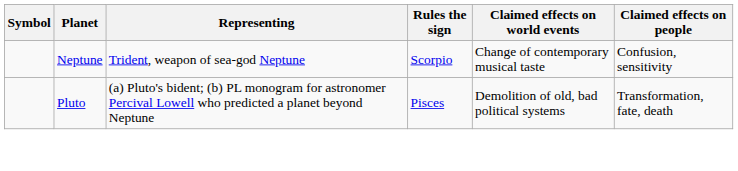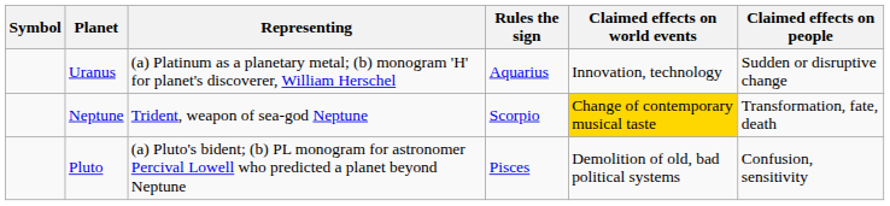 <table class="wikitable">
 <tr>
 <th>Symbol</th>
 <th>Planet</th>
 <th>Representing</th>
 <th>Rules the sign</th>
 <th>Claimed effects on world events</th>
 <th>Claimed effects on people</th>
 </tr>
 <tr>
+<td> </td>
+<td><a href='#'>Uranus</a></td>
+<td>(a) Platinum as a planetary metal; (b) monogram 'H' for planet's discoverer, <a href='#'>William Herschel</a></td>
+<td><a href='#'>Aquarius</a></td>
+<td>Innovation, technology</td>
+<td>Sudden or disruptive change</td>
+</tr>
+<tr>
 <td></td>
 <td><a href='#'>Neptune</a></td>
 <td><a href='#'>Trident</a>, weapon of sea-god <a href='#'>Neptune</a></td>
 <td><a href='#'>Scorpio</a></td>
-<td>Change of contemporary musical taste</td>
-<td>Confusion, sensitivity</td>
+<td style="background: gold;">Change of contemporary musical taste</td>
+<td>Transformation, fate, death</td>
 </tr>
 <tr>
 <td> </td>
 <td><a href='#'>Pluto</a></td>
 <td>(a) Pluto's bident; (b) PL monogram for astronomer <a href='#'>Percival Lowell</a> who predicted a planet beyond Neptune</td>
 <td><a href='#'>Pisces</a></td>
 <td>Demolition of old, bad political systems</td>
-<td>Transformation, fate, death</td>
+<td>Confusion, sensitivity</td>
 </tr>
 </table>
